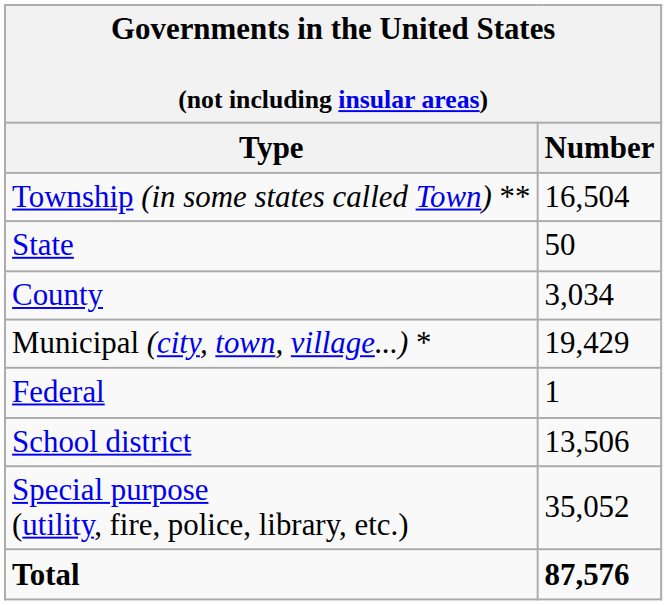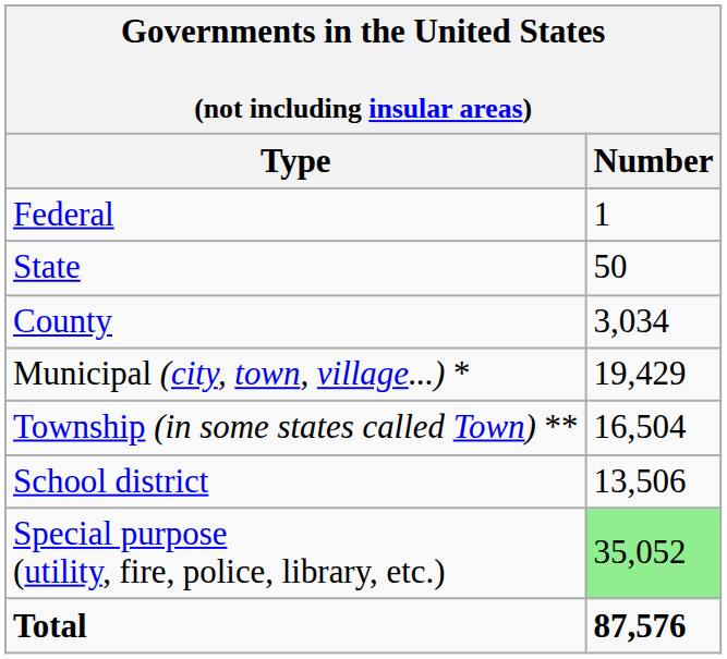 <table class="wikitable">
 <tr>
 <th colspan="2">Governments in the United States<br><br><small>(not including <a href='#'>insular areas</a>)</small></th>
 </tr>
 <tr>
 <th>Type</th>
 <th>Number</th>
 </tr>
 <tr>
-<td><a href='#'>Township</a> <em>(in some states called <a href='#'>Town</a>)</em> **</td>
-<td>16,504</td>
+<td><a href='#'>Federal</a></td>
+<td>1</td>
 </tr>
 <tr>
 <td><a href='#'>State</a></td>
 <td>50</td>
 </tr>
 <tr>
 <td><a href='#'>County</a></td>
 <td>3,034</td>
 </tr>
 <tr>
 <td>Municipal <em>(<a href='#'>city</a>, <a href='#'>town</a>, <a href='#'>village</a>...)</em> *</td>
 <td>19,429</td>
 </tr>
 <tr>
-<td><a href='#'>Federal</a></td>
-<td>1</td>
+<td><a href='#'>Township</a> <em>(in some states called <a href='#'>Town</a>)</em> **</td>
+<td>16,504</td>
 </tr>
 <tr>
 <td><a href='#'>School district</a></td>
 <td>13,506</td>
 </tr>
 <tr>
 <td><a href='#'>Special purpose</a><br>(<a href='#'>utility</a>, fire, police, library, etc.)</td>
-<td>35,052</td>
+<td style="background: lightgreen;">35,052</td>
 </tr>
 <tr>
 <td><strong>Total</strong></td>
 <td><strong>87,576</strong></td>
 </tr>
 </table>
